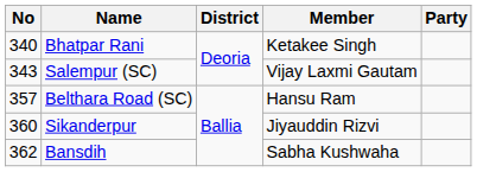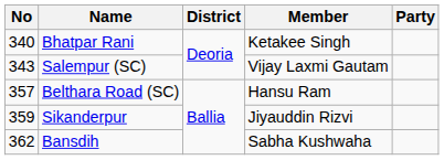 <table class="wikitable sortable">
 <tr>
 <th>No</th>
 <th>Name</th>
 <th>District</th>
 <th>Member</th>
 <th colspan="2">Party</th>
 </tr>
 <tr>
 <td>340</td>
 <td><a href='#'>Bhatpar Rani</a></td>
 <td rowspan="2"><a href='#'>Deoria</a></td>
 <td>Ketakee Singh</td>
 <td></td>
 </tr>
 <tr>
 <td>343</td>
 <td><a href='#'>Salempur</a> (SC)</td>
 <td>Vijay Laxmi Gautam</td>
 <td></td>
 </tr>
 <tr>
 <td>357</td>
 <td><a href='#'>Belthara Road</a> (SC)</td>
 <td rowspan="3"><a href='#'>Ballia</a></td>
 <td>Hansu Ram</td>
 <td></td>
 </tr>
 <tr>
-<td>360</td>
+<td>359</td>
 <td><a href='#'>Sikanderpur</a></td>
 <td>Jiyauddin Rizvi</td>
 <td></td>
 </tr>
 <tr>
 <td>362</td>
 <td><a href='#'>Bansdih</a></td>
 <td>Sabha Kushwaha</td>
 <td></td>
 </tr>
 </table>
